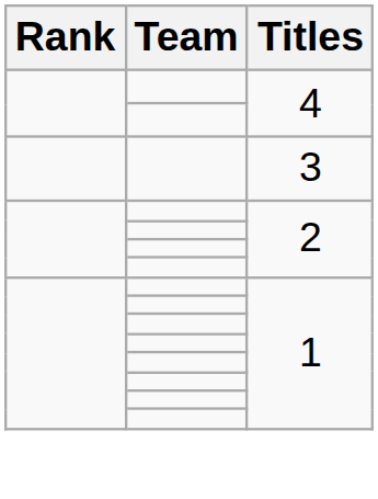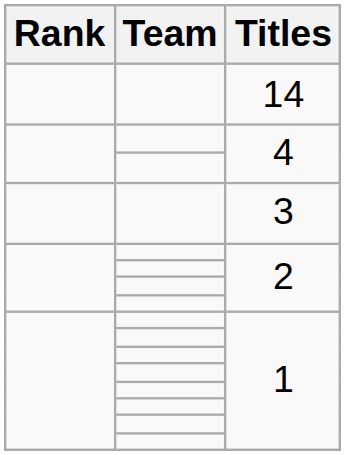 <table class="wikitable sortable" style="text-align:center">
 <tr>
 <th>Rank</th>
 <th>Team</th>
 <th>Titles</th>
+</tr>
+<tr>
+<td></td>
+<td style=><strong><a href='#'></a></strong></td>
+<td>14</td>
 </tr>
 <tr>
 <td rowspan=2></td>
 <td style=><strong><a href='#'></a></strong></td>
 <td rowspan=2>4</td>
 </tr>
 <tr>
 <td style=><strong><a href='#'></a></strong></td>
 </tr>
 <tr>
 <td></td>
 <td style=><strong><a href='#'></a></strong></td>
 <td>3</td>
 </tr>
 <tr>
 <td rowspan=4></td>
 <td style=><strong></strong></td>
 <td rowspan=4>2</td>
 </tr>
 <tr>
 <td style=><strong><a href='#'></a></strong></td>
 </tr>
 <tr>
 <td style=><strong><a href='#'></a></strong></td>
 </tr>
 <tr>
 <td style=><strong><a href='#'></a></strong></td>
 </tr>
 <tr>
 <td rowspan=8></td>
 <td style=><strong></strong></td>
 <td rowspan=8>1</td>
 </tr>
 <tr>
 <td style=><strong></strong></td>
 </tr>
 <tr>
 <td style=><strong></strong></td>
 </tr>
 <tr>
 <td style=><strong></strong></td>
 </tr>
 <tr>
 <td style=><strong></strong></td>
 </tr>
 <tr>
 <td style=><strong></strong></td>
 </tr>
 <tr>
 <td style=><strong><a href='#'></a></strong></td>
 </tr>
 <tr>
 <td style=><strong></strong></td>
 </tr>
 </table>
